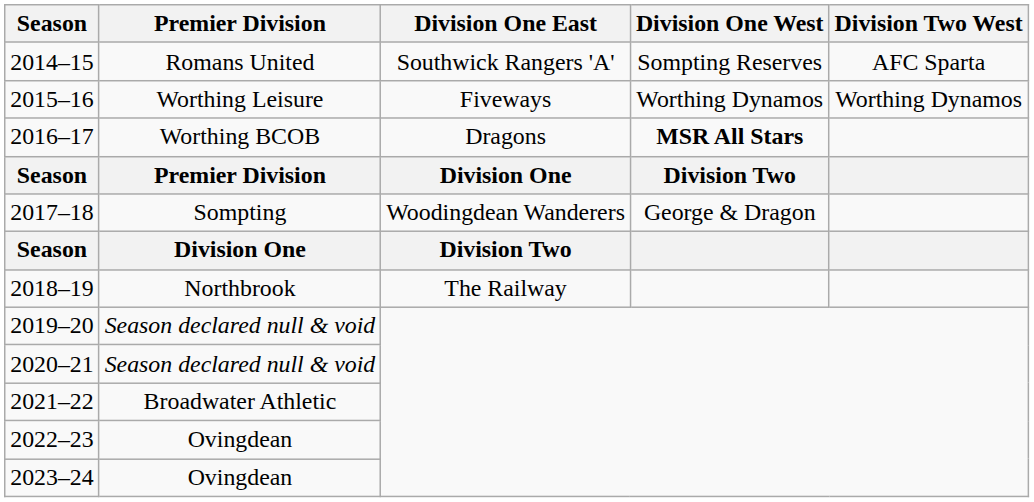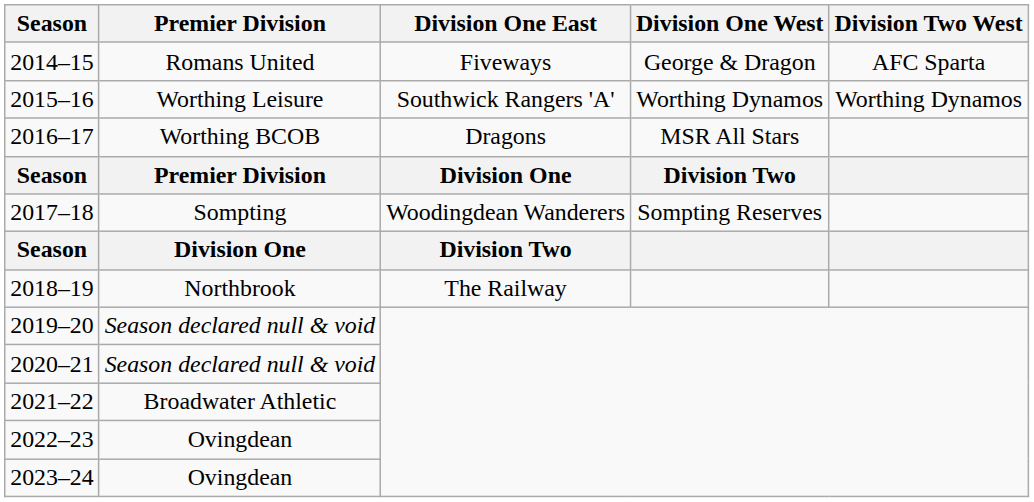 <table class=wikitable style=text-align:center>
 <tr>
 <th>Season</th>
 <th>Premier Division</th>
 <th>Division One East</th>
 <th>Division One West</th>
 <th>Division Two West</th>
 </tr>
 <tr>
 <td>2014–15</td>
 <td>Romans United</td>
-<td>Southwick Rangers 'A'</td>
-<td>Sompting Reserves</td>
+<td>Fiveways</td>
+<td>George & Dragon</td>
 <td>AFC Sparta</td>
 </tr>
 <tr>
 <td>2015–16</td>
 <td>Worthing Leisure</td>
-<td>Fiveways</td>
+<td>Southwick Rangers 'A'</td>
 <td>Worthing Dynamos</td>
 <td>Worthing Dynamos</td>
 </tr>
 <tr>
 <td>2016–17</td>
 <td>Worthing BCOB</td>
 <td>Dragons</td>
-<td><strong>MSR All Stars</strong></td>
+<td>MSR All Stars</td>
 <td></td>
 </tr>
 <tr>
 <th>Season</th>
 <th>Premier Division</th>
 <th>Division One</th>
 <th>Division Two</th>
 <th></th>
 </tr>
 <tr>
 <td>2017–18</td>
 <td>Sompting</td>
 <td>Woodingdean Wanderers</td>
-<td>George & Dragon</td>
+<td>Sompting Reserves</td>
 <td></td>
 </tr>
 <tr>
 <th>Season</th>
 <th>Division One</th>
 <th>Division Two</th>
 <th></th>
 <th></th>
 </tr>
 <tr>
 <td>2018–19</td>
 <td>Northbrook</td>
 <td>The Railway</td>
 <td></td>
 <td></td>
 </tr>
 <tr>
 <td>2019–20</td>
 <td><em>Season declared null & void</em></td>
 </tr>
 <tr>
 <td>2020–21</td>
 <td><em>Season declared null & void</em></td>
 </tr>
 <tr>
 <td>2021–22</td>
 <td>Broadwater Athletic</td>
 </tr>
 <tr>
 <td>2022–23</td>
 <td>Ovingdean</td>
 </tr>
 <tr>
 <td>2023–24</td>
 <td>Ovingdean</td>
 </tr>
 </table>
